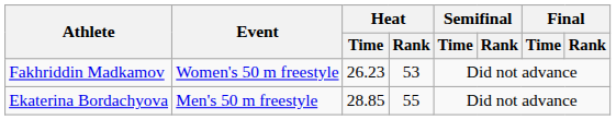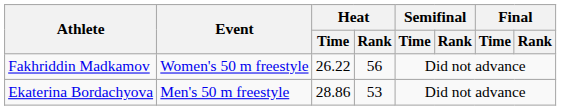 <table class=wikitable style="font-size:90%">
 <tr>
 <th rowspan=2>Athlete</th>
 <th rowspan=2>Event</th>
 <th colspan=2>Heat</th>
 <th colspan=2>Semifinal</th>
 <th colspan=2>Final</th>
 </tr>
 <tr style="font-size:95%">
 <th>Time</th>
 <th>Rank</th>
 <th>Time</th>
 <th>Rank</th>
 <th>Time</th>
 <th>Rank</th>
 </tr>
 <tr align=center>
 <td align=left><a href='#'>Fakhriddin Madkamov</a></td>
 <td align=left><a href='#'>Women's 50 m freestyle</a></td>
-<td>26.23</td>
-<td>53</td>
+<td>26.22</td>
+<td>56</td>
 <td colspan=4>Did not advance</td>
 </tr>
 <tr align=center>
 <td align=left><a href='#'>Ekaterina Bordachyova</a></td>
 <td align=left><a href='#'>Men's 50 m freestyle</a></td>
-<td>28.85</td>
-<td>55</td>
+<td>28.86</td>
+<td>53</td>
 <td colspan=4>Did not advance</td>
 </tr>
 </table>
